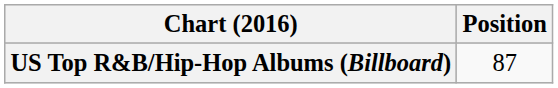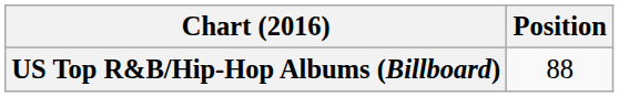 <table class="wikitable plainrowheaders" style="text-align:center">
 <tr>
 <th scope="col">Chart (2016)</th>
 <th scope="col">Position</th>
 </tr>
 <tr>
 <th scope="row">US Top R&B/Hip-Hop Albums (<em>Billboard</em>)</th>
-<td>87</td>
+<td>88</td>
 </tr>
 </table>
